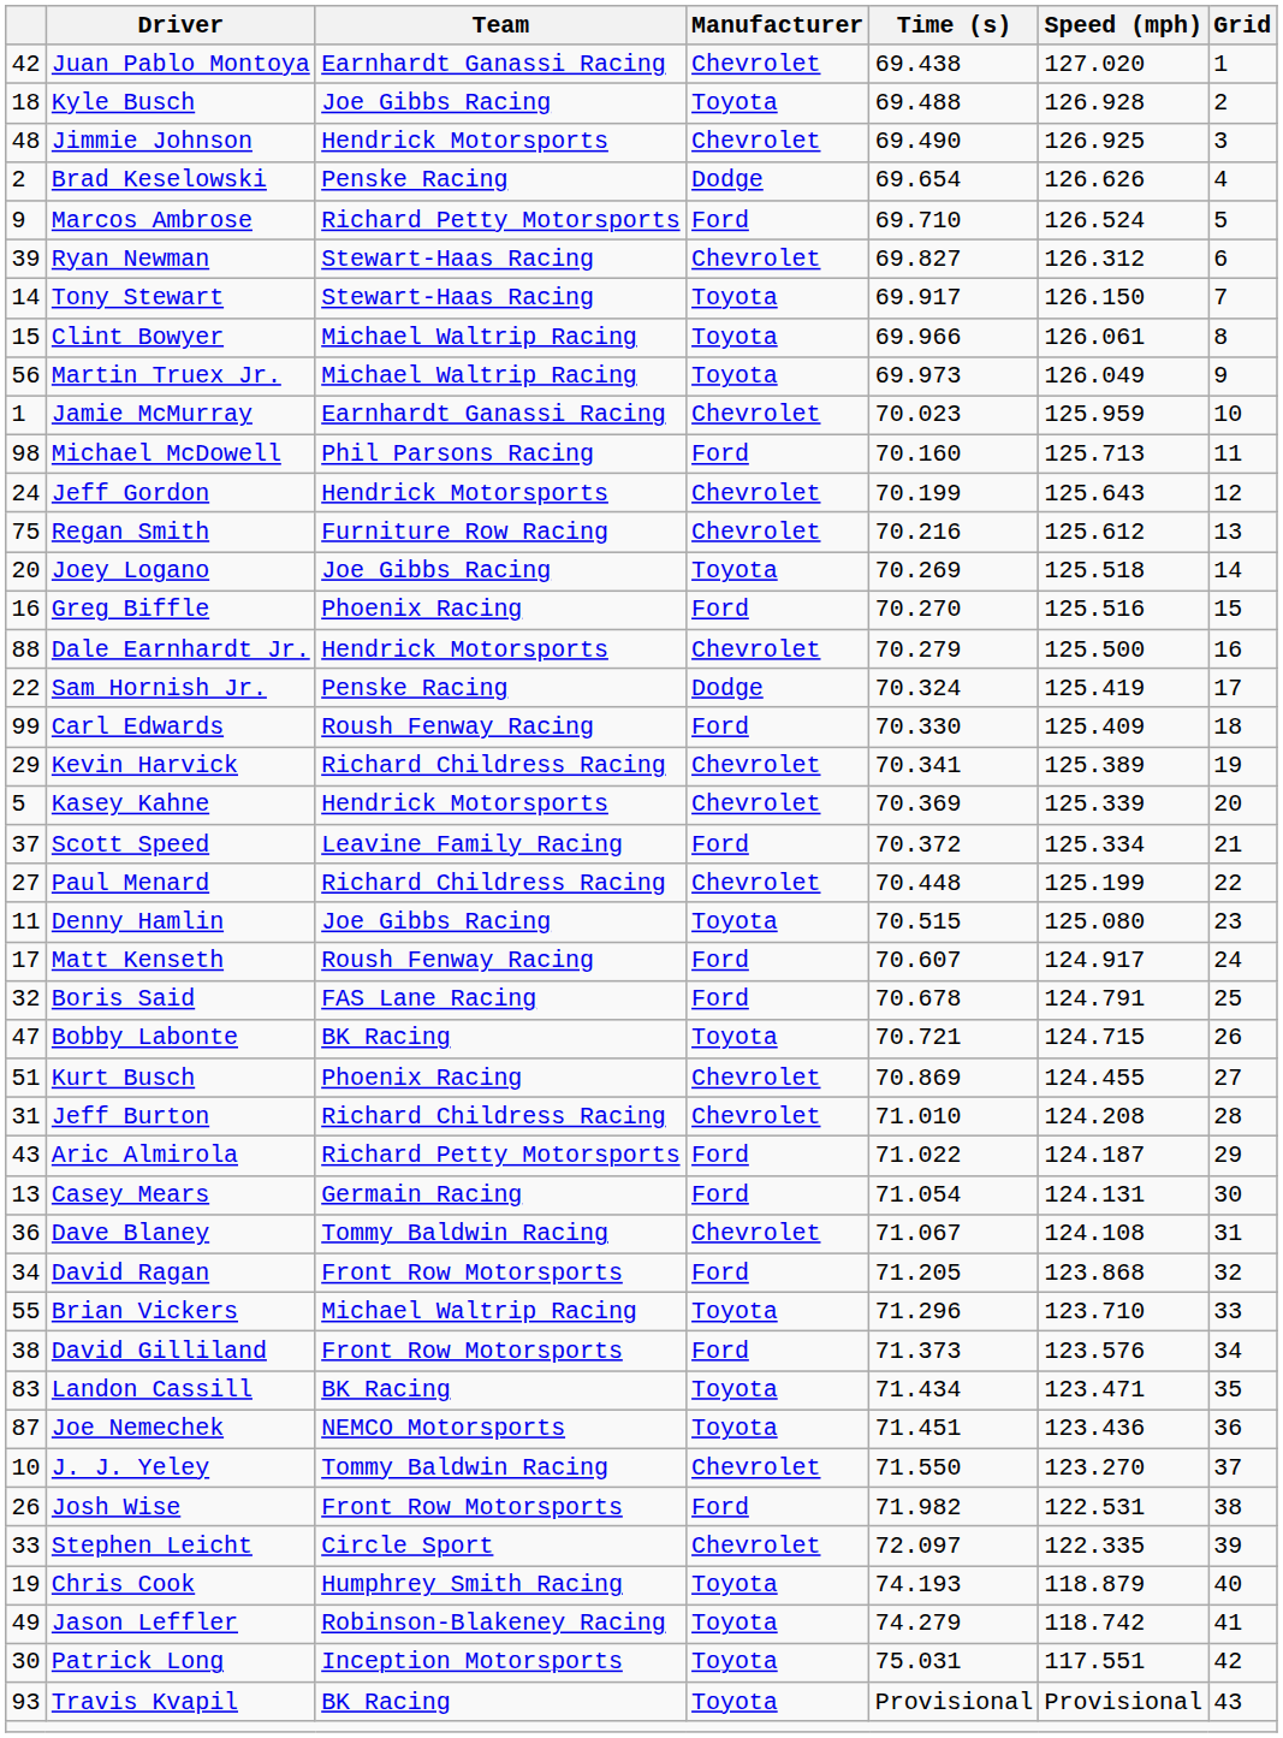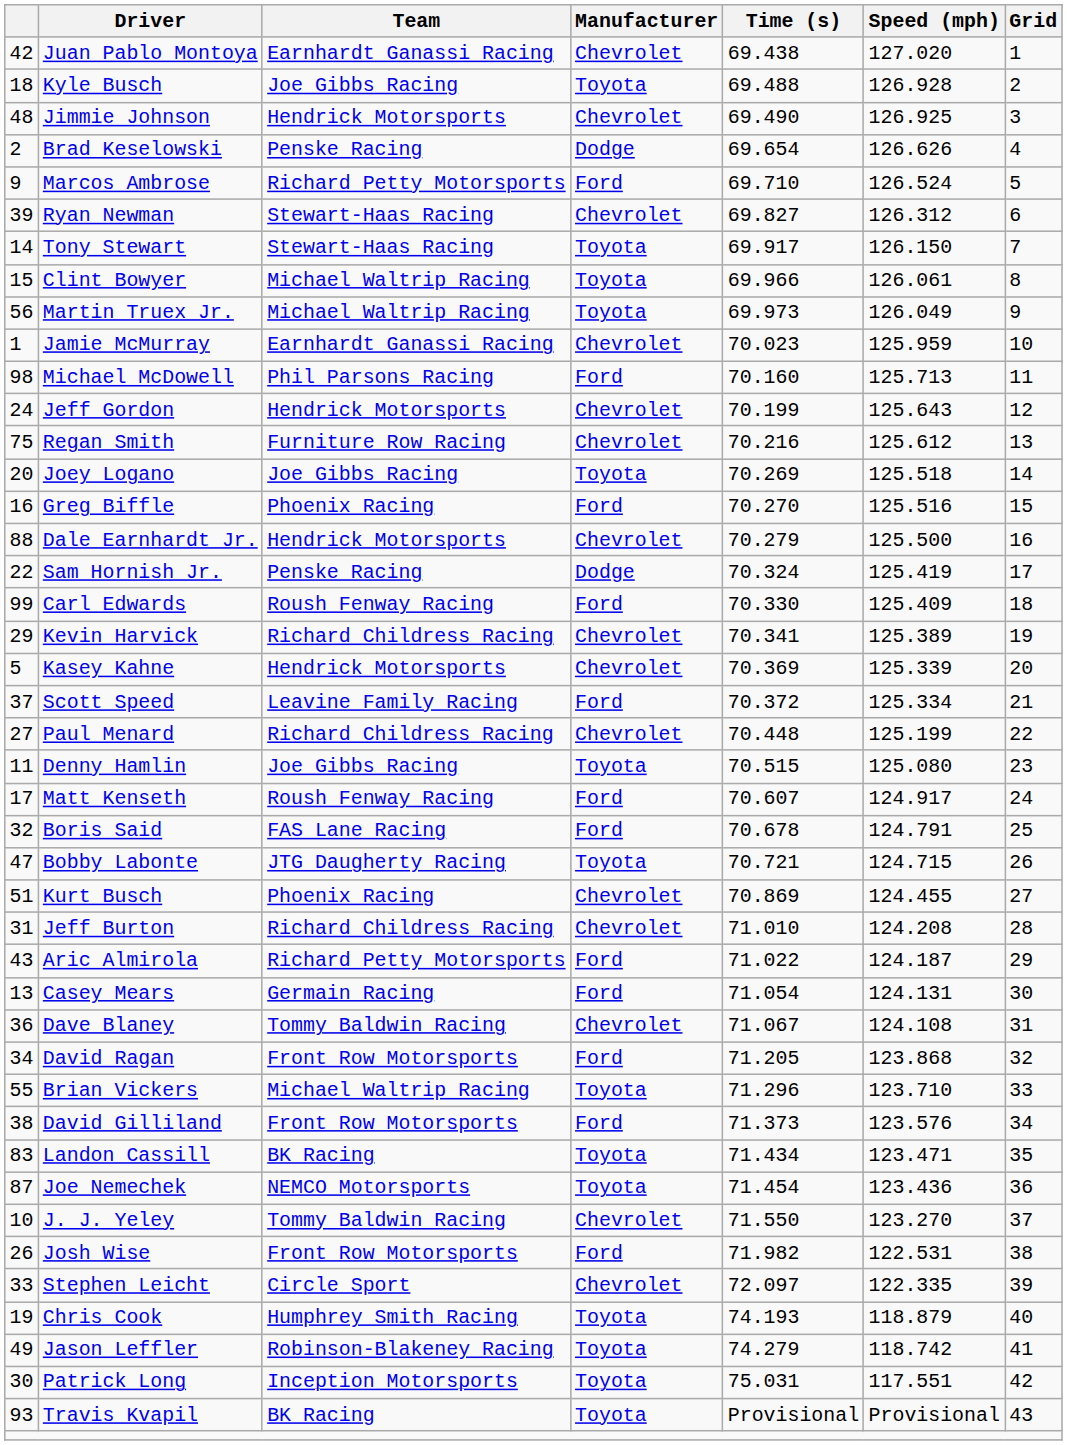 <table class="wikitable">
 <tr>
 <th></th>
 <th>Driver</th>
 <th>Team</th>
 <th>Manufacturer</th>
 <th>Time (s)</th>
 <th>Speed (mph)</th>
 <th>Grid</th>
 </tr>
 <tr>
 <td>42</td>
 <td><a href='#'>Juan Pablo Montoya</a></td>
 <td><a href='#'>Earnhardt Ganassi Racing</a></td>
 <td><a href='#'>Chevrolet</a></td>
 <td>69.438</td>
 <td>127.020</td>
 <td>1</td>
 </tr>
 <tr>
 <td>18</td>
 <td><a href='#'>Kyle Busch</a></td>
 <td><a href='#'>Joe Gibbs Racing</a></td>
 <td><a href='#'>Toyota</a></td>
 <td>69.488</td>
 <td>126.928</td>
 <td>2</td>
 </tr>
 <tr>
 <td>48</td>
 <td><a href='#'>Jimmie Johnson</a></td>
 <td><a href='#'>Hendrick Motorsports</a></td>
 <td><a href='#'>Chevrolet</a></td>
 <td>69.490</td>
 <td>126.925</td>
 <td>3</td>
 </tr>
 <tr>
 <td>2</td>
 <td><a href='#'>Brad Keselowski</a></td>
 <td><a href='#'>Penske Racing</a></td>
 <td><a href='#'>Dodge</a></td>
 <td>69.654</td>
 <td>126.626</td>
 <td>4</td>
 </tr>
 <tr>
 <td>9</td>
 <td><a href='#'>Marcos Ambrose</a></td>
 <td><a href='#'>Richard Petty Motorsports</a></td>
 <td><a href='#'>Ford</a></td>
 <td>69.710</td>
 <td>126.524</td>
 <td>5</td>
 </tr>
 <tr>
 <td>39</td>
 <td><a href='#'>Ryan Newman</a></td>
 <td><a href='#'>Stewart-Haas Racing</a></td>
 <td><a href='#'>Chevrolet</a></td>
 <td>69.827</td>
 <td>126.312</td>
 <td>6</td>
 </tr>
 <tr>
 <td>14</td>
 <td><a href='#'>Tony Stewart</a></td>
 <td><a href='#'>Stewart-Haas Racing</a></td>
 <td><a href='#'>Toyota</a></td>
 <td>69.917</td>
 <td>126.150</td>
 <td>7</td>
 </tr>
 <tr>
 <td>15</td>
 <td><a href='#'>Clint Bowyer</a></td>
 <td><a href='#'>Michael Waltrip Racing</a></td>
 <td><a href='#'>Toyota</a></td>
 <td>69.966</td>
 <td>126.061</td>
 <td>8</td>
 </tr>
 <tr>
 <td>56</td>
 <td><a href='#'>Martin Truex Jr.</a></td>
 <td><a href='#'>Michael Waltrip Racing</a></td>
 <td><a href='#'>Toyota</a></td>
 <td>69.973</td>
 <td>126.049</td>
 <td>9</td>
 </tr>
 <tr>
 <td>1</td>
 <td><a href='#'>Jamie McMurray</a></td>
 <td><a href='#'>Earnhardt Ganassi Racing</a></td>
 <td><a href='#'>Chevrolet</a></td>
 <td>70.023</td>
 <td>125.959</td>
 <td>10</td>
 </tr>
 <tr>
 <td>98</td>
 <td><a href='#'>Michael McDowell</a></td>
 <td><a href='#'>Phil Parsons Racing</a></td>
 <td><a href='#'>Ford</a></td>
 <td>70.160</td>
 <td>125.713</td>
 <td>11</td>
 </tr>
 <tr>
 <td>24</td>
 <td><a href='#'>Jeff Gordon</a></td>
 <td><a href='#'>Hendrick Motorsports</a></td>
 <td><a href='#'>Chevrolet</a></td>
 <td>70.199</td>
 <td>125.643</td>
 <td>12</td>
 </tr>
 <tr>
 <td>75</td>
 <td><a href='#'>Regan Smith</a></td>
 <td><a href='#'>Furniture Row Racing</a></td>
 <td><a href='#'>Chevrolet</a></td>
 <td>70.216</td>
 <td>125.612</td>
 <td>13</td>
 </tr>
 <tr>
 <td>20</td>
 <td><a href='#'>Joey Logano</a></td>
 <td><a href='#'>Joe Gibbs Racing</a></td>
 <td><a href='#'>Toyota</a></td>
 <td>70.269</td>
 <td>125.518</td>
 <td>14</td>
 </tr>
 <tr>
 <td>16</td>
 <td><a href='#'>Greg Biffle</a></td>
 <td><a href='#'>Phoenix Racing</a></td>
 <td><a href='#'>Ford</a></td>
 <td>70.270</td>
 <td>125.516</td>
 <td>15</td>
 </tr>
 <tr>
 <td>88</td>
 <td><a href='#'>Dale Earnhardt Jr.</a></td>
 <td><a href='#'>Hendrick Motorsports</a></td>
 <td><a href='#'>Chevrolet</a></td>
 <td>70.279</td>
 <td>125.500</td>
 <td>16</td>
 </tr>
 <tr>
 <td>22</td>
 <td><a href='#'>Sam Hornish Jr.</a></td>
 <td><a href='#'>Penske Racing</a></td>
 <td><a href='#'>Dodge</a></td>
 <td>70.324</td>
 <td>125.419</td>
 <td>17</td>
 </tr>
 <tr>
 <td>99</td>
 <td><a href='#'>Carl Edwards</a></td>
 <td><a href='#'>Roush Fenway Racing</a></td>
 <td><a href='#'>Ford</a></td>
 <td>70.330</td>
 <td>125.409</td>
 <td>18</td>
 </tr>
 <tr>
 <td>29</td>
 <td><a href='#'>Kevin Harvick</a></td>
 <td><a href='#'>Richard Childress Racing</a></td>
 <td><a href='#'>Chevrolet</a></td>
 <td>70.341</td>
 <td>125.389</td>
 <td>19</td>
 </tr>
 <tr>
 <td>5</td>
 <td><a href='#'>Kasey Kahne</a></td>
 <td><a href='#'>Hendrick Motorsports</a></td>
 <td><a href='#'>Chevrolet</a></td>
 <td>70.369</td>
 <td>125.339</td>
 <td>20</td>
 </tr>
 <tr>
 <td>37</td>
 <td><a href='#'>Scott Speed</a></td>
 <td><a href='#'>Leavine Family Racing</a></td>
 <td><a href='#'>Ford</a></td>
 <td>70.372</td>
 <td>125.334</td>
 <td>21</td>
 </tr>
 <tr>
 <td>27</td>
 <td><a href='#'>Paul Menard</a></td>
 <td><a href='#'>Richard Childress Racing</a></td>
 <td><a href='#'>Chevrolet</a></td>
 <td>70.448</td>
 <td>125.199</td>
 <td>22</td>
 </tr>
 <tr>
 <td>11</td>
 <td><a href='#'>Denny Hamlin</a></td>
 <td><a href='#'>Joe Gibbs Racing</a></td>
 <td><a href='#'>Toyota</a></td>
 <td>70.515</td>
 <td>125.080</td>
 <td>23</td>
 </tr>
 <tr>
 <td>17</td>
 <td><a href='#'>Matt Kenseth</a></td>
 <td><a href='#'>Roush Fenway Racing</a></td>
 <td><a href='#'>Ford</a></td>
 <td>70.607</td>
 <td>124.917</td>
 <td>24</td>
 </tr>
 <tr>
 <td>32</td>
 <td><a href='#'>Boris Said</a></td>
 <td><a href='#'>FAS Lane Racing</a></td>
 <td><a href='#'>Ford</a></td>
 <td>70.678</td>
 <td>124.791</td>
 <td>25</td>
 </tr>
 <tr>
 <td>47</td>
 <td><a href='#'>Bobby Labonte</a></td>
-<td><a href='#'>BK Racing</a></td>
+<td><a href='#'>JTG Daugherty Racing</a></td>
 <td><a href='#'>Toyota</a></td>
 <td>70.721</td>
 <td>124.715</td>
 <td>26</td>
 </tr>
 <tr>
 <td>51</td>
 <td><a href='#'>Kurt Busch</a></td>
 <td><a href='#'>Phoenix Racing</a></td>
 <td><a href='#'>Chevrolet</a></td>
 <td>70.869</td>
 <td>124.455</td>
 <td>27</td>
 </tr>
 <tr>
 <td>31</td>
 <td><a href='#'>Jeff Burton</a></td>
 <td><a href='#'>Richard Childress Racing</a></td>
 <td><a href='#'>Chevrolet</a></td>
 <td>71.010</td>
 <td>124.208</td>
 <td>28</td>
 </tr>
 <tr>
 <td>43</td>
 <td><a href='#'>Aric Almirola</a></td>
 <td><a href='#'>Richard Petty Motorsports</a></td>
 <td><a href='#'>Ford</a></td>
 <td>71.022</td>
 <td>124.187</td>
 <td>29</td>
 </tr>
 <tr>
 <td>13</td>
 <td><a href='#'>Casey Mears</a></td>
 <td><a href='#'>Germain Racing</a></td>
 <td><a href='#'>Ford</a></td>
 <td>71.054</td>
 <td>124.131</td>
 <td>30</td>
 </tr>
 <tr>
 <td>36</td>
 <td><a href='#'>Dave Blaney</a></td>
 <td><a href='#'>Tommy Baldwin Racing</a></td>
 <td><a href='#'>Chevrolet</a></td>
 <td>71.067</td>
 <td>124.108</td>
 <td>31</td>
 </tr>
 <tr>
 <td>34</td>
 <td><a href='#'>David Ragan</a></td>
 <td><a href='#'>Front Row Motorsports</a></td>
 <td><a href='#'>Ford</a></td>
 <td>71.205</td>
 <td>123.868</td>
 <td>32</td>
 </tr>
 <tr>
 <td>55</td>
 <td><a href='#'>Brian Vickers</a></td>
 <td><a href='#'>Michael Waltrip Racing</a></td>
 <td><a href='#'>Toyota</a></td>
 <td>71.296</td>
 <td>123.710</td>
 <td>33</td>
 </tr>
 <tr>
 <td>38</td>
 <td><a href='#'>David Gilliland</a></td>
 <td><a href='#'>Front Row Motorsports</a></td>
 <td><a href='#'>Ford</a></td>
 <td>71.373</td>
 <td>123.576</td>
 <td>34</td>
 </tr>
 <tr>
 <td>83</td>
 <td><a href='#'>Landon Cassill</a></td>
 <td><a href='#'>BK Racing</a></td>
 <td><a href='#'>Toyota</a></td>
 <td>71.434</td>
 <td>123.471</td>
 <td>35</td>
 </tr>
 <tr>
 <td>87</td>
 <td><a href='#'>Joe Nemechek</a></td>
 <td><a href='#'>NEMCO Motorsports</a></td>
 <td><a href='#'>Toyota</a></td>
-<td>71.451</td>
+<td>71.454</td>
 <td>123.436</td>
 <td>36</td>
 </tr>
 <tr>
 <td>10</td>
 <td><a href='#'>J. J. Yeley</a></td>
 <td><a href='#'>Tommy Baldwin Racing</a></td>
 <td><a href='#'>Chevrolet</a></td>
 <td>71.550</td>
 <td>123.270</td>
 <td>37</td>
 </tr>
 <tr>
 <td>26</td>
 <td><a href='#'>Josh Wise</a></td>
 <td><a href='#'>Front Row Motorsports</a></td>
 <td><a href='#'>Ford</a></td>
 <td>71.982</td>
 <td>122.531</td>
 <td>38</td>
 </tr>
 <tr>
 <td>33</td>
 <td><a href='#'>Stephen Leicht</a></td>
 <td><a href='#'>Circle Sport</a></td>
 <td><a href='#'>Chevrolet</a></td>
 <td>72.097</td>
 <td>122.335</td>
 <td>39</td>
 </tr>
 <tr>
 <td>19</td>
 <td><a href='#'>Chris Cook</a></td>
 <td><a href='#'>Humphrey Smith Racing</a></td>
 <td><a href='#'>Toyota</a></td>
 <td>74.193</td>
 <td>118.879</td>
 <td>40</td>
 </tr>
 <tr>
 <td>49</td>
 <td><a href='#'>Jason Leffler</a></td>
 <td><a href='#'>Robinson-Blakeney Racing</a></td>
 <td><a href='#'>Toyota</a></td>
 <td>74.279</td>
 <td>118.742</td>
 <td>41</td>
 </tr>
 <tr>
 <td>30</td>
 <td><a href='#'>Patrick Long</a></td>
 <td><a href='#'>Inception Motorsports</a></td>
 <td><a href='#'>Toyota</a></td>
 <td>75.031</td>
 <td>117.551</td>
 <td>42</td>
 </tr>
 <tr>
 <td>93</td>
 <td><a href='#'>Travis Kvapil</a></td>
 <td><a href='#'>BK Racing</a></td>
 <td><a href='#'>Toyota</a></td>
 <td>Provisional</td>
 <td>Provisional</td>
 <td>43</td>
 </tr>
 <tr>
 <td colspan="8"></td>
 </tr>
 </table>
